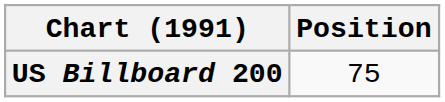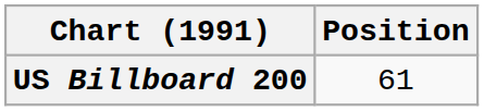 <table class="wikitable plainrowheaders" style="text-align:center">
 <tr>
 <th scope="col">Chart (1991)</th>
 <th scope="col">Position</th>
 </tr>
 <tr>
 <th scope="row">US <em>Billboard</em> 200</th>
-<td>75</td>
+<td>61</td>
 </tr>
 </table>
